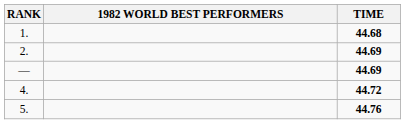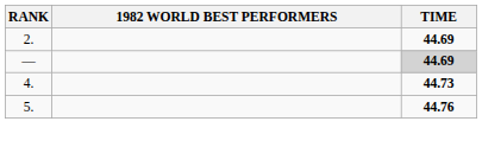 <table class="wikitable" style="border-collapse: collapse; font-size: 90%;">
 <tr>
 <th>RANK</th>
 <th align="center" style="width: 25em">1982 WORLD BEST PERFORMERS</th>
 <th align="center" style="width: 5em">TIME</th>
-</tr>
-<tr>
-<td align="center">1.</td>
-<td></td>
-<td align="center"><strong>44.68</strong></td>
 </tr>
 <tr>
 <td align="center">2.</td>
 <td></td>
 <td align="center"><strong>44.69</strong></td>
 </tr>
 <tr>
 <td align="center">—</td>
 <td></td>
-<td align="center"><strong>44.69</strong></td>
+<td align="center" style="background: lightgrey;"><strong>44.69</strong></td>
 </tr>
 <tr>
 <td align="center">4.</td>
 <td></td>
-<td align="center"><strong>44.72</strong></td>
+<td align="center"><strong>44.73</strong></td>
 </tr>
 <tr>
 <td align="center">5.</td>
 <td></td>
 <td align="center"><strong>44.76</strong></td>
 </tr>
 </table>
